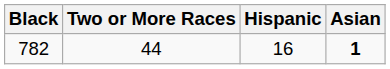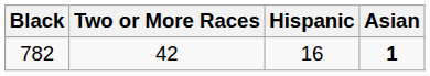 <table class="wikitable" style=text-align:center>
 <tr>
 <th>Black</th>
 <th>Two or More Races</th>
 <th>Hispanic</th>
 <th>Asian</th>
 </tr>
 <tr>
 <td>782</td>
-<td>44</td>
+<td>42</td>
 <td>16</td>
 <td><strong>1</strong></td>
 </tr>
 </table>
